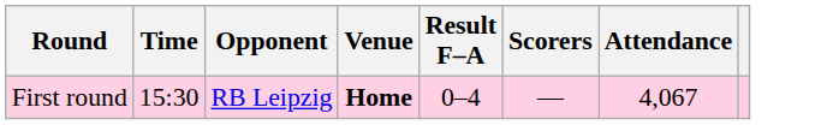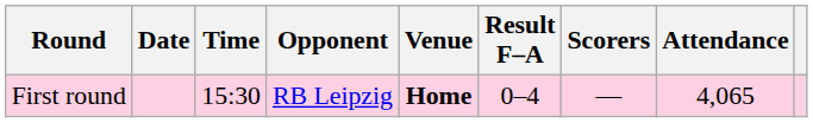 <table class="wikitable" style="text-align:center">
 <tr>
 <th>Round</th>
+<th>Date</th>
 <th>Time</th>
 <th>Opponent</th>
 <th>Venue</th>
 <th>Result<br>F–A</th>
 <th>Scorers</th>
 <th>Attendance</th>
 <th></th>
 </tr>
 <tr bgcolor="#ffd0e3">
 <td>First round</td>
+<td></td>
 <td>15:30</td>
 <td><a href='#'>RB Leipzig</a></td>
 <td><strong>Home</strong></td>
 <td>0–4</td>
 <td>—</td>
-<td>4,067</td>
+<td>4,065</td>
 <td></td>
 </tr>
 </table>
